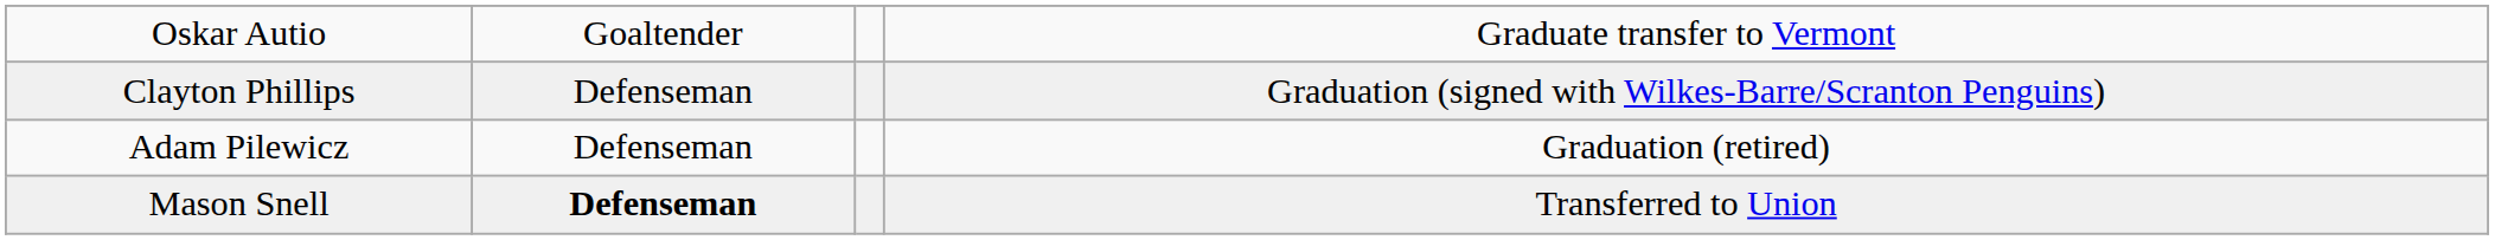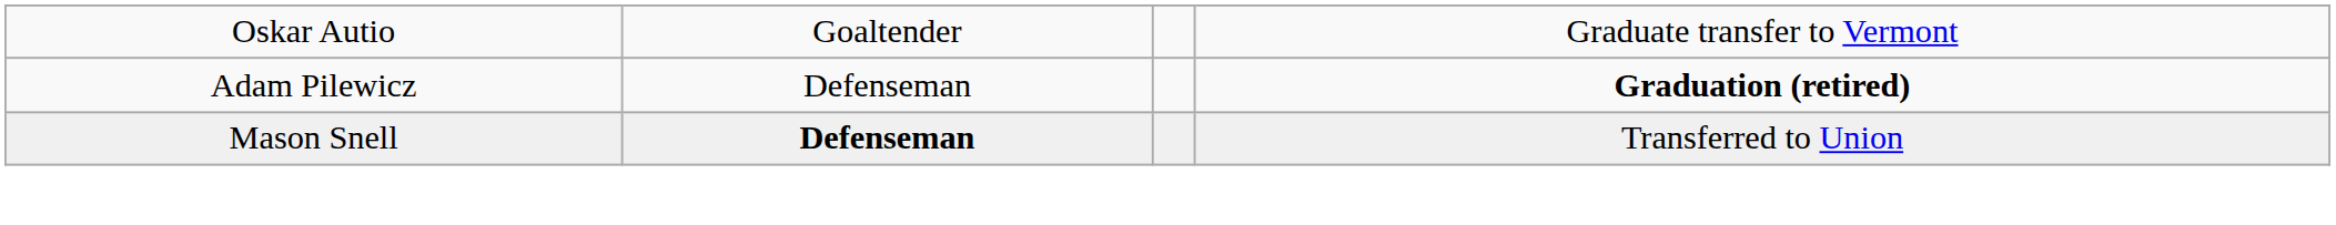 <table class="wikitable" width="70%">
 <tr align="center" bgcolor="">
 <td>Oskar Autio</td>
 <td>Goaltender</td>
 <td></td>
 <td>Graduate transfer to <a href='#'>Vermont</a></td>
 </tr>
-<tr align="center" bgcolor="f0f0f0">
-<td>Clayton Phillips</td>
-<td>Defenseman</td>
-<td></td>
-<td>Graduation (signed with <a href='#'>Wilkes-Barre/Scranton Penguins</a>)</td>
-</tr>
 <tr align="center" bgcolor="">
 <td>Adam Pilewicz</td>
 <td>Defenseman</td>
 <td></td>
-<td>Graduation (retired)</td>
+<td><strong>Graduation (retired)</strong></td>
 </tr>
 <tr align="center" bgcolor="f0f0f0">
 <td>Mason Snell</td>
 <td><strong>Defenseman</strong></td>
 <td></td>
 <td>Transferred to <a href='#'>Union</a></td>
 </tr>
 </table>
